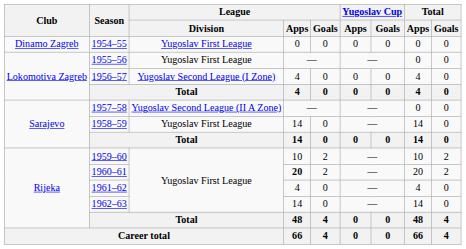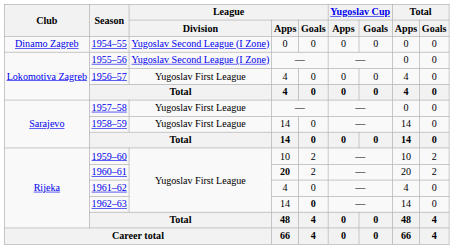 <table class="wikitable" style="text-align:center">
 <tr>
 <th rowspan="2">Club</th>
 <th rowspan="2">Season</th>
 <th colspan="3">League</th>
 <th colspan="2"><a href='#'>Yugoslav Cup</a></th>
 <th colspan="2">Total</th>
 </tr>
 <tr>
 <th>Division</th>
 <th>Apps</th>
 <th>Goals</th>
 <th>Apps</th>
 <th>Goals</th>
 <th>Apps</th>
 <th>Goals</th>
 </tr>
 <tr>
 <td><a href='#'>Dinamo Zagreb</a></td>
 <td><a href='#'>1954–55</a></td>
-<td><a href='#'>Yugoslav First League</a></td>
+<td><a href='#'>Yugoslav Second League (I Zone)</a></td>
 <td>0</td>
 <td>0</td>
 <td>0</td>
 <td>0</td>
 <td>0</td>
 <td>0</td>
 </tr>
 <tr>
 <td rowspan="3"><a href='#'>Lokomotiva Zagreb</a></td>
 <td><a href='#'>1955–56</a></td>
-<td>Yugoslav First League</td>
+<td><a href='#'>Yugoslav Second League (I Zone)</a></td>
 <td colspan="2">—</td>
 <td colspan="2">—</td>
 <td>0</td>
 <td>0</td>
 </tr>
 <tr>
 <td><a href='#'>1956–57</a></td>
-<td><a href='#'>Yugoslav Second League (I Zone)</a></td>
+<td>Yugoslav First League</td>
 <td>4</td>
 <td>0</td>
 <td>0</td>
 <td>0</td>
 <td>4</td>
 <td>0</td>
 </tr>
 <tr>
 <th colspan="2">Total</th>
 <th>4</th>
 <th>0</th>
 <th>0</th>
 <th>0</th>
 <th>4</th>
 <th>0</th>
 </tr>
 <tr>
 <td rowspan="3"><a href='#'>Sarajevo</a></td>
 <td><a href='#'>1957–58</a></td>
-<td><a href='#'>Yugoslav Second League (II A Zone)</a></td>
+<td>Yugoslav First League</td>
 <td colspan="2">—</td>
 <td colspan="2">—</td>
 <td>0</td>
 <td>0</td>
 </tr>
 <tr>
 <td><a href='#'>1958–59</a></td>
 <td>Yugoslav First League</td>
 <td>14</td>
 <td>0</td>
 <td colspan="2">—</td>
 <td>14</td>
 <td>0</td>
 </tr>
 <tr>
 <th colspan="2">Total</th>
 <th>14</th>
 <th>0</th>
 <th>0</th>
 <th>0</th>
 <th>14</th>
 <th>0</th>
 </tr>
 <tr>
 <td rowspan="5"><a href='#'>Rijeka</a></td>
 <td><a href='#'>1959–60</a></td>
 <td rowspan="4">Yugoslav First League</td>
 <td>10</td>
 <td>2</td>
 <td colspan="2">—</td>
 <td>10</td>
 <td>2</td>
 </tr>
 <tr>
 <td><a href='#'>1960–61</a></td>
 <td><strong>20</strong></td>
 <td>2</td>
 <td colspan="2">—</td>
 <td>20</td>
 <td>2</td>
 </tr>
 <tr>
 <td><a href='#'>1961–62</a></td>
 <td>4</td>
 <td>0</td>
 <td colspan="2">—</td>
 <td>4</td>
 <td>0</td>
 </tr>
 <tr>
 <td><a href='#'>1962–63</a></td>
 <td>14</td>
-<td>0</td>
+<td><strong>0</strong></td>
 <td colspan="2">—</td>
 <td>14</td>
 <td>0</td>
 </tr>
 <tr>
 <th colspan="2">Total</th>
 <th>48</th>
 <th>4</th>
 <th>0</th>
 <th>0</th>
 <th>48</th>
 <th>4</th>
 </tr>
 <tr>
 <th colspan="3">Career total</th>
 <th>66</th>
 <th>4</th>
 <th>0</th>
 <th>0</th>
 <th>66</th>
 <th>4</th>
 </tr>
 </table>
